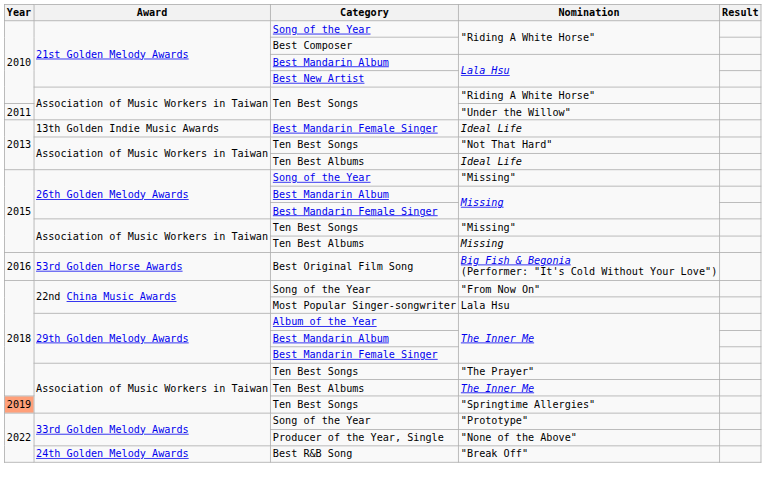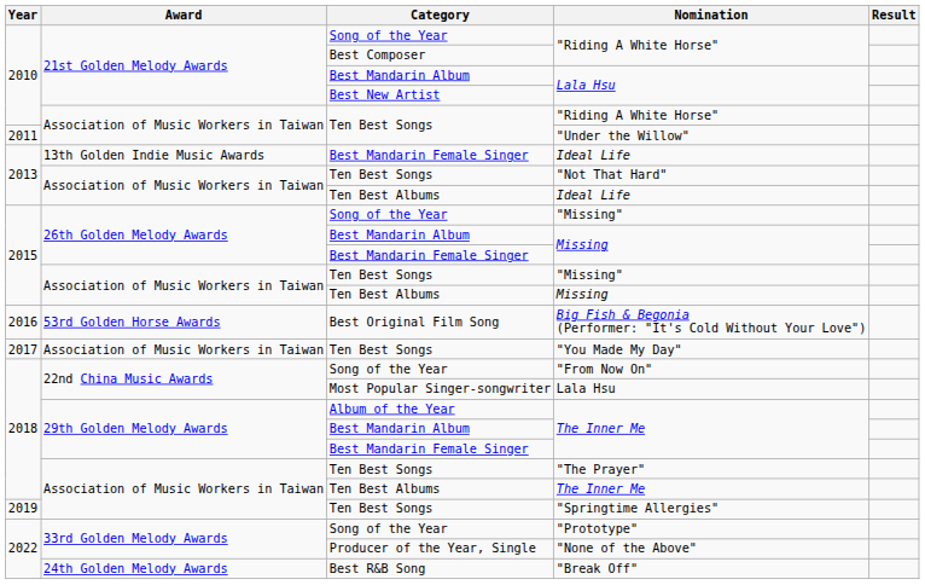 <table class="wikitable">
 <tr>
 <th>Year</th>
 <th>Award</th>
 <th>Category</th>
 <th>Nomination</th>
 <th>Result</th>
 </tr>
 <tr>
 <td rowspan=5>2010</td>
 <td rowspan=4><a href='#'>21st Golden Melody Awards</a></td>
 <td><a href='#'>Song of the Year</a></td>
 <td rowspan=2>"Riding A White Horse"</td>
 <td></td>
 </tr>
 <tr>
 <td>Best Composer</td>
 <td></td>
 </tr>
 <tr>
 <td><a href='#'>Best Mandarin Album</a></td>
 <td rowspan=2><em><a href='#'>Lala Hsu</a></em></td>
 <td></td>
 </tr>
 <tr>
 <td><a href='#'>Best New Artist</a></td>
 <td></td>
 </tr>
 <tr>
 <td rowspan=2>Association of Music Workers in Taiwan</td>
 <td rowspan=2>Ten Best Songs</td>
 <td>"Riding A White Horse"</td>
 <td></td>
 </tr>
 <tr>
 <td>2011</td>
 <td>"Under the Willow"</td>
 <td></td>
 </tr>
 <tr>
 <td rowspan=3>2013</td>
 <td>13th Golden Indie Music Awards</td>
 <td><a href='#'>Best Mandarin Female Singer</a></td>
 <td><em>Ideal Life</em></td>
 <td></td>
 </tr>
 <tr>
 <td rowspan=2>Association of Music Workers in Taiwan</td>
 <td>Ten Best Songs</td>
 <td>"Not That Hard"</td>
 <td></td>
 </tr>
 <tr>
 <td>Ten Best Albums</td>
 <td><em>Ideal Life</em></td>
 <td></td>
 </tr>
 <tr>
 <td rowspan=5>2015</td>
 <td rowspan=3><a href='#'>26th Golden Melody Awards</a></td>
 <td><a href='#'>Song of the Year</a></td>
 <td>"Missing"</td>
 <td></td>
 </tr>
 <tr>
 <td><a href='#'>Best Mandarin Album</a></td>
 <td rowspan=2><em><a href='#'>Missing</a></em></td>
 <td></td>
 </tr>
 <tr>
 <td><a href='#'>Best Mandarin Female Singer</a></td>
 <td></td>
 </tr>
 <tr>
 <td rowspan=2>Association of Music Workers in Taiwan</td>
 <td>Ten Best Songs</td>
 <td>"Missing"</td>
 <td></td>
 </tr>
 <tr>
 <td>Ten Best Albums</td>
 <td><em>Missing</em></td>
 <td></td>
 </tr>
 <tr>
 <td>2016</td>
 <td><a href='#'>53rd Golden Horse Awards</a></td>
 <td>Best Original Film Song</td>
 <td><em><a href='#'>Big Fish & Begonia</a></em><br>(Performer: "It's Cold Without Your Love")</td>
 <td></td>
 </tr>
 <tr>
+<td>2017</td>
+<td>Association of Music Workers in Taiwan</td>
+<td>Ten Best Songs</td>
+<td>"You Made My Day"</td>
+<td></td>
+</tr>
+<tr>
 <td rowspan=7>2018</td>
 <td rowspan=2>22nd <a href='#'>China Music Awards</a></td>
 <td>Song of the Year</td>
 <td>"From Now On"</td>
 <td></td>
 </tr>
 <tr>
 <td>Most Popular Singer-songwriter</td>
 <td>Lala Hsu</td>
 <td></td>
 </tr>
 <tr>
 <td rowspan=3><a href='#'>29th Golden Melody Awards</a></td>
 <td><a href='#'>Album of the Year</a></td>
 <td rowspan=3><em><a href='#'>The Inner Me</a></em></td>
 <td></td>
 </tr>
 <tr>
 <td><a href='#'>Best Mandarin Album</a></td>
 <td></td>
 </tr>
 <tr>
 <td><a href='#'>Best Mandarin Female Singer</a></td>
 <td></td>
 </tr>
 <tr>
 <td rowspan=3>Association of Music Workers in Taiwan</td>
 <td>Ten Best Songs</td>
 <td>"The Prayer"</td>
 <td></td>
 </tr>
 <tr>
 <td>Ten Best Albums</td>
 <td><em><a href='#'>The Inner Me</a></em></td>
 <td></td>
 </tr>
 <tr>
-<td style="background: lightsalmon;">2019</td>
+<td>2019</td>
 <td>Ten Best Songs</td>
 <td>"Springtime Allergies"</td>
 <td></td>
 </tr>
 <tr>
 <td rowspan=3>2022</td>
 <td rowspan=2><a href='#'>33rd Golden Melody Awards</a></td>
 <td>Song of the Year</td>
 <td>"Prototype"</td>
 <td></td>
 </tr>
 <tr>
 <td>Producer of the Year, Single</td>
 <td>"None of the Above"</td>
 <td></td>
 </tr>
 <tr>
 <td><a href='#'>24th Golden Melody Awards</a></td>
 <td>Best R&B Song</td>
 <td>"Break Off"</td>
 <td></td>
 </tr>
 </table>
